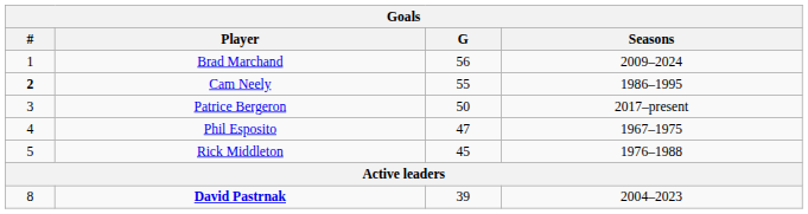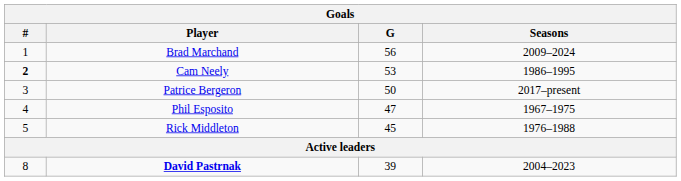 <table class="wikitable" style="text-align: center; font-size: 95%" width="70%">
 <tr>
 <th colspan="4">Goals</th>
 </tr>
 <tr>
 <th>#</th>
 <th>Player</th>
 <th>G</th>
 <th>Seasons</th>
 </tr>
 <tr>
 <td>1</td>
 <td><a href='#'>Brad Marchand</a></td>
 <td>56</td>
 <td>2009–2024</td>
 </tr>
 <tr>
 <td><strong>2</strong></td>
 <td><a href='#'>Cam Neely</a></td>
-<td>55</td>
+<td>53</td>
 <td>1986–1995</td>
 </tr>
 <tr>
 <td>3</td>
 <td><a href='#'>Patrice Bergeron</a></td>
 <td>50</td>
 <td>2017–present</td>
 </tr>
 <tr>
 <td>4</td>
 <td><a href='#'>Phil Esposito</a></td>
 <td>47</td>
 <td>1967–1975</td>
 </tr>
 <tr>
 <td>5</td>
 <td><a href='#'>Rick Middleton</a></td>
 <td>45</td>
 <td>1976–1988</td>
 </tr>
 <tr>
 <th colspan="4">Active leaders</th>
 </tr>
 <tr>
 <td>8</td>
 <td><strong><a href='#'>David Pastrnak</a></strong></td>
 <td>39</td>
 <td>2004–2023</td>
 </tr>
 </table>
